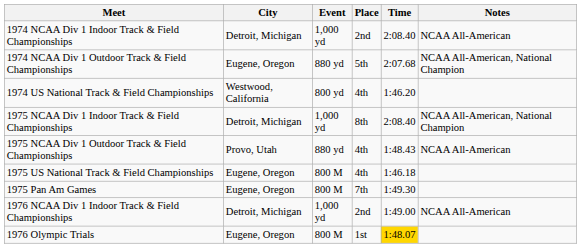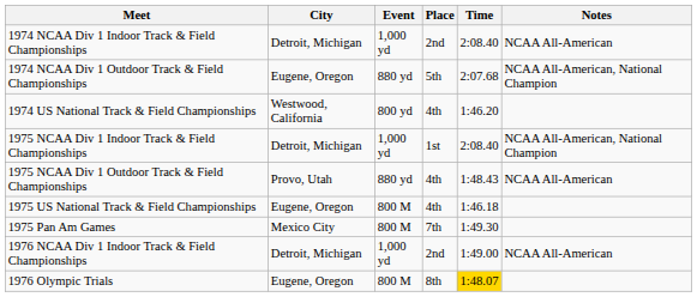 <table class="wikitable">
 <tr>
 <th>Meet</th>
 <th>City</th>
 <th>Event</th>
 <th>Place</th>
 <th>Time</th>
 <th>Notes</th>
 </tr>
 <tr>
 <td>1974 NCAA Div 1 Indoor Track & Field Championships</td>
 <td>Detroit, Michigan</td>
 <td>1,000 yd</td>
 <td>2nd</td>
 <td>2:08.40</td>
 <td>NCAA All-American</td>
 </tr>
 <tr>
 <td>1974 NCAA Div 1 Outdoor Track & Field Championships</td>
 <td>Eugene, Oregon</td>
 <td>880 yd</td>
 <td>5th</td>
 <td>2:07.68</td>
 <td>NCAA All-American, National Champion</td>
 </tr>
 <tr>
 <td>1974 US National Track & Field Championships </td>
 <td>Westwood, California</td>
 <td>800 yd</td>
 <td>4th</td>
 <td>1:46.20</td>
 <td></td>
 </tr>
 <tr>
 <td>1975 NCAA Div 1 Indoor Track & Field Championships </td>
 <td>Detroit, Michigan</td>
 <td>1,000 yd</td>
-<td>8th</td>
+<td>1st</td>
 <td>2:08.40</td>
 <td>NCAA All-American, National Champion</td>
 </tr>
 <tr>
 <td>1975 NCAA Div 1 Outdoor Track & Field Championships</td>
 <td>Provo, Utah</td>
 <td>880 yd</td>
 <td>4th</td>
 <td>1:48.43</td>
 <td>NCAA All-American</td>
 </tr>
 <tr>
 <td>1975 US National Track & Field Championships </td>
 <td>Eugene, Oregon</td>
 <td>800 M</td>
 <td>4th</td>
 <td>1:46.18</td>
 <td></td>
 </tr>
 <tr>
 <td>1975 Pan Am Games</td>
-<td>Eugene, Oregon</td>
+<td>Mexico City</td>
 <td>800 M</td>
 <td>7th</td>
 <td>1:49.30</td>
 <td></td>
 </tr>
 <tr>
 <td>1976 NCAA Div 1 Indoor Track & Field Championships </td>
 <td>Detroit, Michigan</td>
 <td>1,000 yd</td>
 <td>2nd</td>
 <td>1:49.00</td>
 <td>NCAA All-American</td>
 </tr>
 <tr>
 <td>1976 Olympic Trials</td>
 <td>Eugene, Oregon</td>
 <td>800 M</td>
-<td>1st</td>
+<td>8th</td>
 <td style="background: gold;">1:48.07</td>
 <td></td>
 </tr>
 </table>
